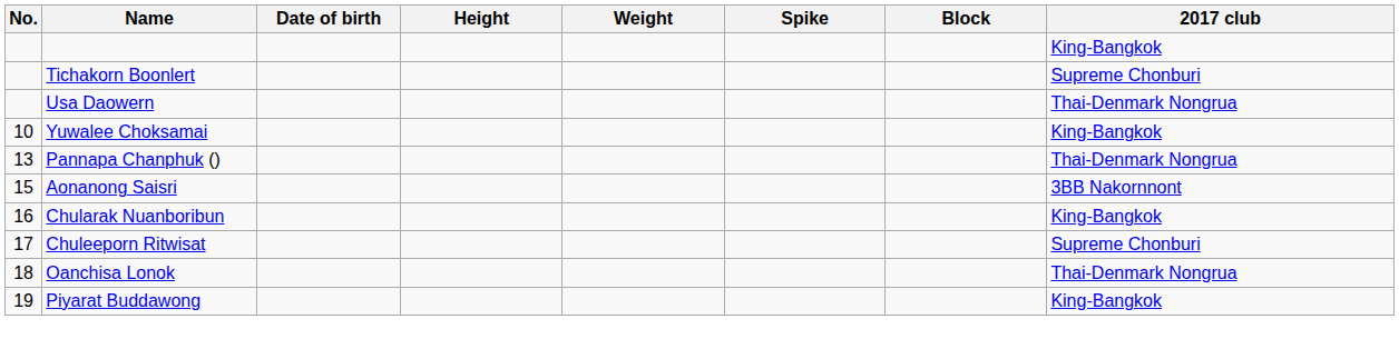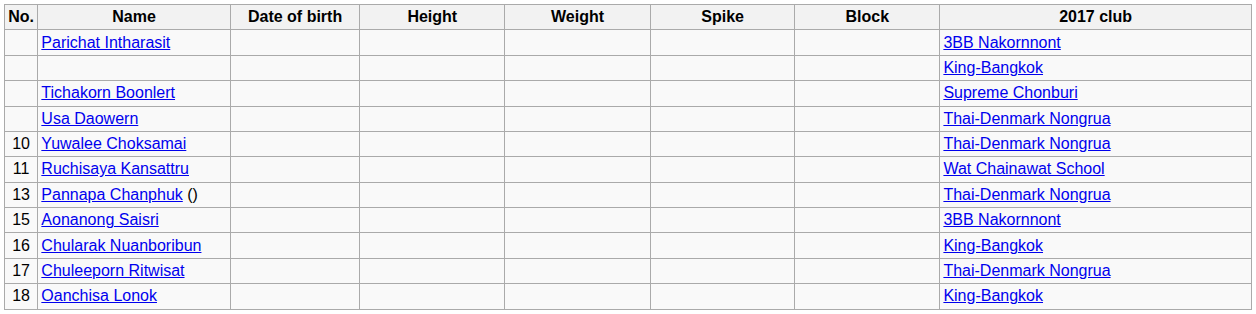 <table class="wikitable sortable" style="font-size:100%; text-align:center;">
 <tr>
 <th>No.</th>
 <th style="width:12em">Name</th>
 <th style="width:8em">Date of birth</th>
 <th style="width:9em">Height</th>
 <th style="width:9em">Weight</th>
 <th style="width:9em">Spike</th>
 <th style="width:9em">Block</th>
 <th style="width:20em">2017 club</th>
+</tr>
+<tr>
+<td></td>
+<td align=left><a href='#'>Parichat Intharasit</a></td>
+<td align=right></td>
+<td></td>
+<td></td>
+<td></td>
+<td></td>
+<td align=left> <a href='#'>3BB Nakornnont</a></td>
 </tr>
 <tr>
 <td></td>
 <td align=left></td>
 <td align=right></td>
 <td></td>
 <td></td>
 <td></td>
 <td></td>
 <td align=left> <a href='#'>King-Bangkok</a></td>
 </tr>
 <tr>
 <td></td>
 <td align=left><a href='#'>Tichakorn Boonlert</a></td>
 <td align=right></td>
 <td></td>
 <td></td>
 <td></td>
 <td></td>
 <td align=left> <a href='#'>Supreme Chonburi</a></td>
 </tr>
 <tr>
 <td></td>
 <td align=left><a href='#'>Usa Daowern</a></td>
 <td align=right></td>
 <td></td>
 <td></td>
 <td></td>
 <td></td>
 <td align=left> <a href='#'>Thai-Denmark Nongrua</a></td>
 </tr>
 <tr>
 <td>10</td>
 <td align=left><a href='#'>Yuwalee Choksamai</a></td>
 <td align=right></td>
 <td></td>
 <td></td>
 <td></td>
 <td></td>
-<td align=left> <a href='#'>King-Bangkok</a></td>
+<td align=left> <a href='#'>Thai-Denmark Nongrua</a></td>
+</tr>
+<tr>
+<td>11</td>
+<td align=left><a href='#'>Ruchisaya Kansattru</a></td>
+<td align=right></td>
+<td></td>
+<td></td>
+<td></td>
+<td></td>
+<td align=left> <a href='#'>Wat Chainawat School</a></td>
 </tr>
 <tr>
 <td>13</td>
 <td align=left><a href='#'>Pannapa Chanphuk</a> ()</td>
 <td align=right></td>
 <td></td>
 <td></td>
 <td></td>
 <td></td>
 <td align=left> <a href='#'>Thai-Denmark Nongrua</a></td>
 </tr>
 <tr>
 <td>15</td>
 <td align=left><a href='#'>Aonanong Saisri</a></td>
 <td align=right></td>
 <td></td>
 <td></td>
 <td></td>
 <td></td>
 <td align=left> <a href='#'>3BB Nakornnont</a></td>
 </tr>
 <tr>
 <td>16</td>
 <td align=left><a href='#'>Chularak Nuanboribun</a></td>
 <td align=right></td>
 <td></td>
 <td></td>
 <td></td>
 <td></td>
 <td align=left> <a href='#'>King-Bangkok</a></td>
 </tr>
 <tr>
 <td>17</td>
 <td align=left><a href='#'>Chuleeporn Ritwisat</a></td>
 <td align=right></td>
 <td></td>
 <td></td>
 <td></td>
 <td></td>
-<td align=left> <a href='#'>Supreme Chonburi</a></td>
+<td align=left> <a href='#'>Thai-Denmark Nongrua</a></td>
 </tr>
 <tr>
 <td>18</td>
 <td align=left><a href='#'>Oanchisa Lonok</a></td>
-<td align=right></td>
-<td></td>
-<td></td>
-<td></td>
-<td></td>
-<td align=left> <a href='#'>Thai-Denmark Nongrua</a></td>
-</tr>
-<tr>
-<td>19</td>
-<td align=left><a href='#'>Piyarat Buddawong</a></td>
 <td align=right></td>
 <td></td>
 <td></td>
 <td></td>
 <td></td>
 <td align=left> <a href='#'>King-Bangkok</a></td>
 </tr>
 <tr>
 </tr>
 </table>
